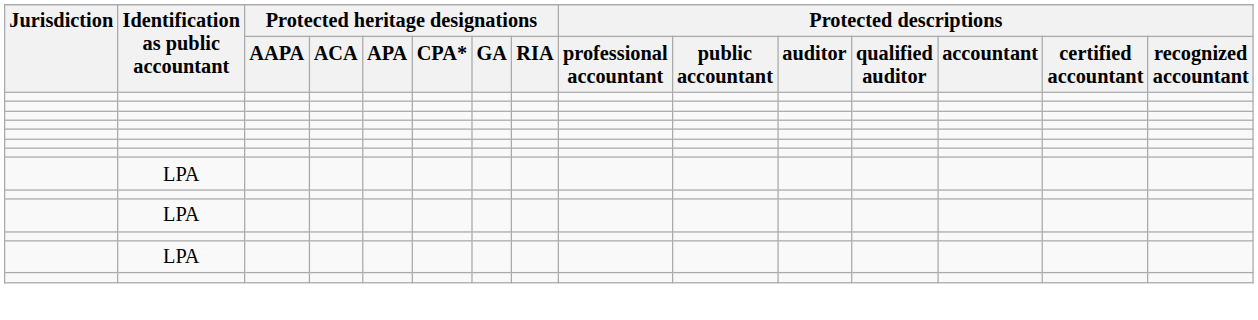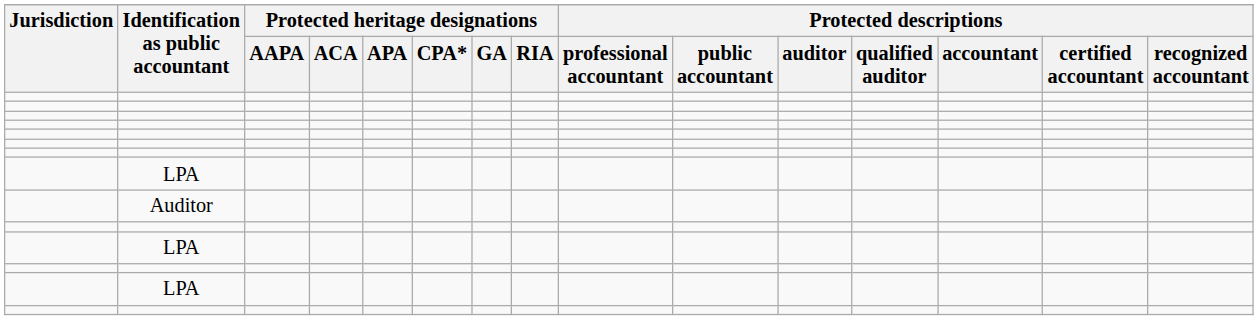 <table class = "wikitable">
 <tr>
 </tr>
 <tr valign="top">
 <th rowspan="2">Jurisdiction</th>
 <th rowspan="2">Identification as public accountant</th>
 <th colspan="6">Protected heritage designations</th>
 <th colspan="7">Protected descriptions</th>
 </tr>
 <tr valign="top">
 <th>AAPA</th>
 <th>ACA</th>
 <th>APA</th>
 <th>CPA*</th>
 <th>GA</th>
 <th>RIA</th>
 <th>professional accountant</th>
 <th>public accountant</th>
 <th>auditor</th>
 <th>qualified auditor</th>
 <th>accountant</th>
 <th>certified accountant</th>
 <th>recognized accountant</th>
 </tr>
 <tr valign="top" align="center">
 <td align="left"></td>
 <td></td>
 <td></td>
 <td></td>
 <td></td>
 <td></td>
 <td></td>
 <td></td>
 <td></td>
 <td></td>
 <td></td>
 <td></td>
 <td></td>
 <td></td>
 <td></td>
 </tr>
 <tr valign="top" align="center">
 <td align="left"></td>
 <td></td>
 <td></td>
 <td></td>
 <td></td>
 <td></td>
 <td></td>
 <td></td>
 <td></td>
 <td></td>
 <td></td>
 <td></td>
 <td></td>
 <td></td>
 <td></td>
 </tr>
 <tr valign="top" align="center">
 <td align="left"></td>
 <td></td>
 <td></td>
 <td></td>
 <td></td>
 <td></td>
 <td></td>
 <td></td>
 <td></td>
 <td></td>
 <td></td>
 <td></td>
 <td></td>
 <td></td>
 <td></td>
 </tr>
 <tr valign="top" align="center">
 <td align="left"></td>
 <td></td>
 <td></td>
 <td></td>
 <td></td>
 <td></td>
 <td></td>
 <td></td>
 <td></td>
 <td></td>
 <td></td>
 <td></td>
 <td></td>
 <td></td>
 <td></td>
 </tr>
 <tr valign="top" align="center">
 <td align="left"></td>
 <td></td>
 <td></td>
 <td></td>
 <td></td>
 <td></td>
 <td></td>
 <td></td>
 <td></td>
 <td></td>
 <td></td>
 <td></td>
 <td></td>
 <td></td>
 <td></td>
 </tr>
 <tr valign="top" align="center">
 <td align="left"></td>
 <td></td>
 <td></td>
 <td></td>
 <td></td>
 <td></td>
 <td></td>
 <td></td>
 <td></td>
 <td></td>
 <td></td>
 <td></td>
 <td></td>
 <td></td>
 <td></td>
 </tr>
 <tr valign="top" align="center">
 <td align="left"></td>
 <td></td>
 <td></td>
 <td></td>
 <td></td>
 <td></td>
 <td></td>
 <td></td>
 <td></td>
 <td></td>
 <td></td>
 <td></td>
 <td></td>
 <td></td>
 <td></td>
 </tr>
 <tr valign="top" align="center">
 <td align="left"></td>
 <td>LPA</td>
 <td></td>
 <td></td>
 <td></td>
 <td></td>
 <td></td>
 <td></td>
 <td></td>
 <td></td>
 <td></td>
 <td></td>
 <td></td>
 <td></td>
 <td></td>
 </tr>
 <tr valign="top" align="center">
 <td align="left"></td>
+<td>Auditor</td>
+<td></td>
+<td></td>
+<td></td>
+<td></td>
+<td></td>
+<td></td>
+<td></td>
+<td></td>
+<td></td>
+<td></td>
+<td></td>
+<td></td>
+<td></td>
+</tr>
+<tr valign="top" align="center">
+<td align="left"></td>
 <td></td>
 <td></td>
 <td></td>
 <td></td>
 <td></td>
 <td></td>
 <td></td>
 <td></td>
 <td></td>
 <td></td>
 <td></td>
 <td></td>
 <td></td>
 <td></td>
 </tr>
 <tr valign="top" align="center">
 <td align="left"></td>
 <td>LPA</td>
 <td></td>
 <td></td>
 <td></td>
 <td></td>
 <td></td>
 <td></td>
 <td></td>
 <td></td>
 <td></td>
 <td></td>
 <td></td>
 <td></td>
 <td></td>
 </tr>
 <tr valign="top" align="center">
 <td align="left"></td>
 <td></td>
 <td></td>
 <td></td>
 <td></td>
 <td></td>
 <td></td>
 <td></td>
 <td></td>
 <td></td>
 <td></td>
 <td></td>
 <td></td>
 <td></td>
 <td></td>
 </tr>
 <tr valign="top" align="center">
 <td align="left"></td>
 <td>LPA</td>
 <td></td>
 <td></td>
 <td></td>
 <td></td>
 <td></td>
 <td></td>
 <td></td>
 <td></td>
 <td></td>
 <td></td>
 <td></td>
 <td></td>
 <td></td>
 </tr>
 <tr valign="top" align="center">
 <td align="left"></td>
 <td></td>
 <td></td>
 <td></td>
 <td></td>
 <td></td>
 <td></td>
 <td></td>
 <td></td>
 <td></td>
 <td></td>
 <td></td>
 <td></td>
 <td></td>
 <td></td>
 </tr>
 </table>
